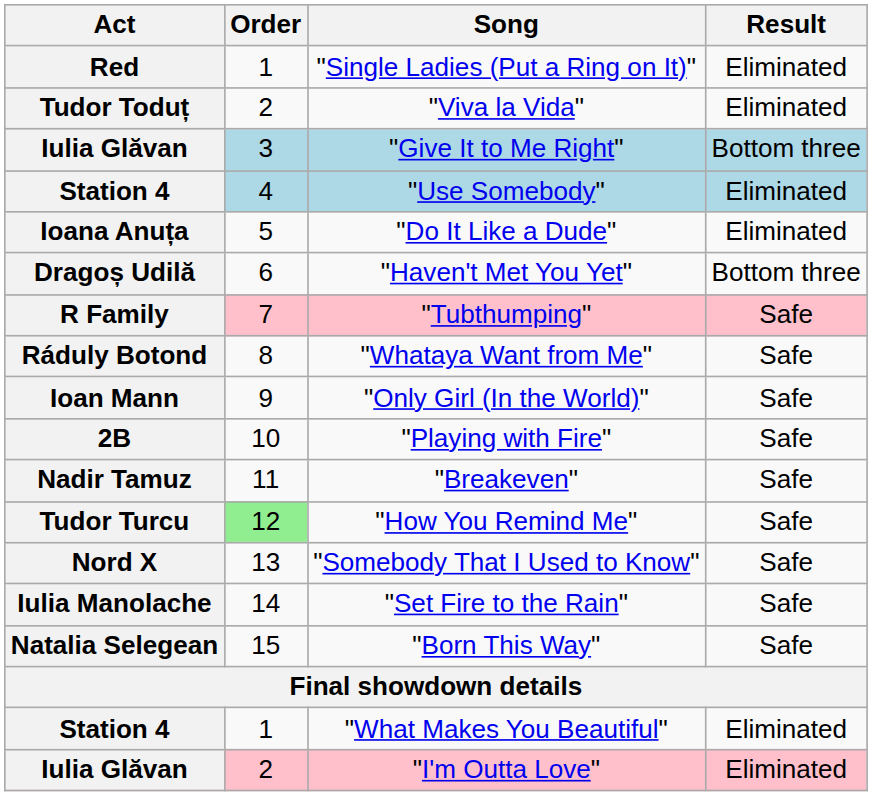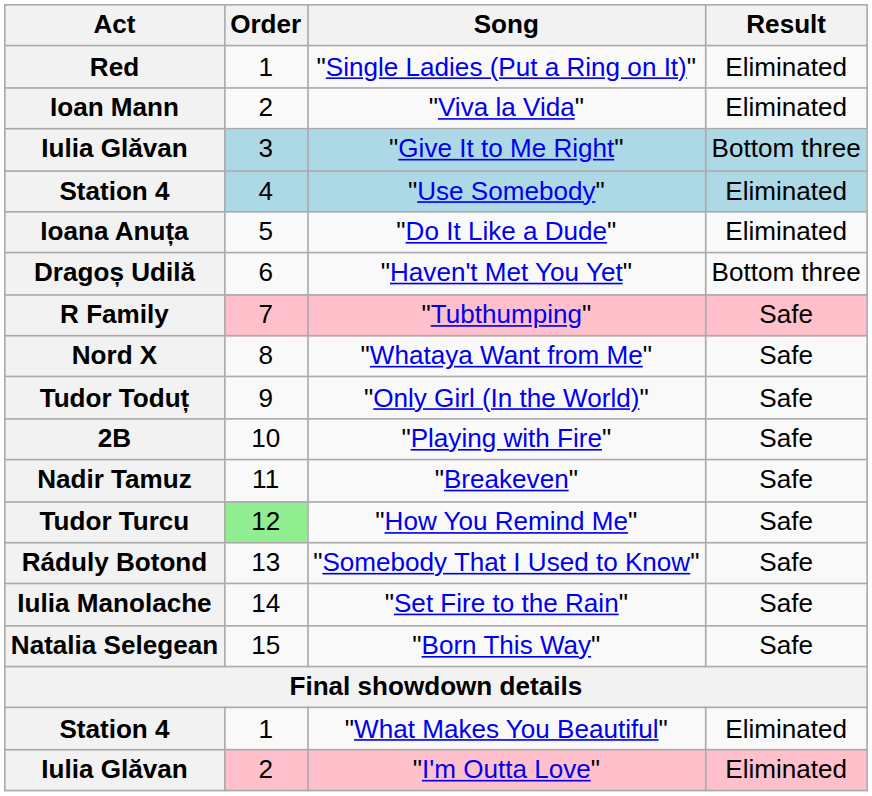 <table class="wikitable plainrowheaders" style="text-align:center;">
 <tr>
 <th scope="col">Act</th>
 <th scope="col">Order</th>
 <th scope="col">Song</th>
 <th scope="col">Result</th>
 </tr>
 <tr>
 <th scope="row">Red</th>
 <td>1</td>
 <td>"<a href='#'>Single Ladies (Put a Ring on It)</a>"</td>
 <td>Eliminated</td>
 </tr>
 <tr>
-<th scope="row">Tudor Toduț</th>
+<th scope="row">Ioan Mann</th>
 <td>2</td>
 <td>"<a href='#'>Viva la Vida</a>"</td>
 <td>Eliminated</td>
 </tr>
 <tr style="background:lightblue;">
 <th scope="row">Iulia Glăvan</th>
 <td>3</td>
 <td>"<a href='#'>Give It to Me Right</a>"</td>
 <td>Bottom three</td>
 </tr>
 <tr style="background:lightblue;">
 <th scope="row">Station 4</th>
 <td>4</td>
 <td>"<a href='#'>Use Somebody</a>"</td>
 <td>Eliminated</td>
 </tr>
 <tr>
 <th scope="row">Ioana Anuța</th>
 <td>5</td>
 <td>"<a href='#'>Do It Like a Dude</a>"</td>
 <td>Eliminated</td>
 </tr>
 <tr>
 <th scope="row">Dragoș Udilă</th>
 <td>6</td>
 <td>"<a href='#'>Haven't Met You Yet</a>"</td>
 <td>Bottom three</td>
 </tr>
 <tr style="background:pink;">
 <th scope="row">R Family</th>
 <td>7</td>
 <td>"<a href='#'>Tubthumping</a>"</td>
 <td>Safe</td>
 </tr>
 <tr>
-<th scope="row">Ráduly Botond</th>
+<th scope="row">Nord X</th>
 <td>8</td>
 <td>"<a href='#'>Whataya Want from Me</a>"</td>
 <td>Safe</td>
 </tr>
 <tr>
-<th scope="row">Ioan Mann</th>
+<th scope="row">Tudor Toduț</th>
 <td>9</td>
 <td>"<a href='#'>Only Girl (In the World)</a>"</td>
 <td>Safe</td>
 </tr>
 <tr>
 <th scope="row">2B</th>
 <td>10</td>
 <td>"<a href='#'>Playing with Fire</a>"</td>
 <td>Safe</td>
 </tr>
 <tr>
 <th scope="row">Nadir Tamuz</th>
 <td>11</td>
 <td>"<a href='#'>Breakeven</a>"</td>
 <td>Safe</td>
 </tr>
 <tr>
 <th scope="row">Tudor Turcu</th>
 <td style="background: lightgreen;">12</td>
 <td>"<a href='#'>How You Remind Me</a>"</td>
 <td>Safe</td>
 </tr>
 <tr>
-<th scope="row">Nord X</th>
+<th scope="row">Ráduly Botond</th>
 <td>13</td>
 <td>"<a href='#'>Somebody That I Used to Know</a>"</td>
 <td>Safe</td>
 </tr>
 <tr>
 <th scope="row">Iulia Manolache</th>
 <td>14</td>
 <td>"<a href='#'>Set Fire to the Rain</a>"</td>
 <td>Safe</td>
 </tr>
 <tr>
 <th scope="row">Natalia Selegean</th>
 <td>15</td>
 <td>"<a href='#'>Born This Way</a>"</td>
 <td>Safe</td>
 </tr>
 <tr>
 <th colspan="4">Final showdown details</th>
 </tr>
 <tr>
 <th scope="row">Station 4</th>
 <td>1</td>
 <td>"<a href='#'>What Makes You Beautiful</a>"</td>
 <td>Eliminated</td>
 </tr>
 <tr style="background:pink;">
 <th scope="row">Iulia Glăvan</th>
 <td>2</td>
 <td>"<a href='#'>I'm Outta Love</a>"</td>
 <td>Eliminated</td>
 </tr>
 </table>
